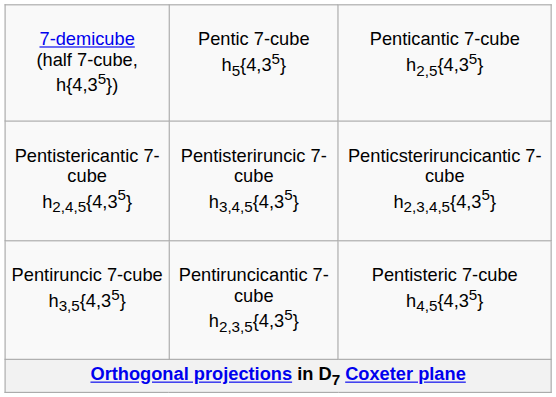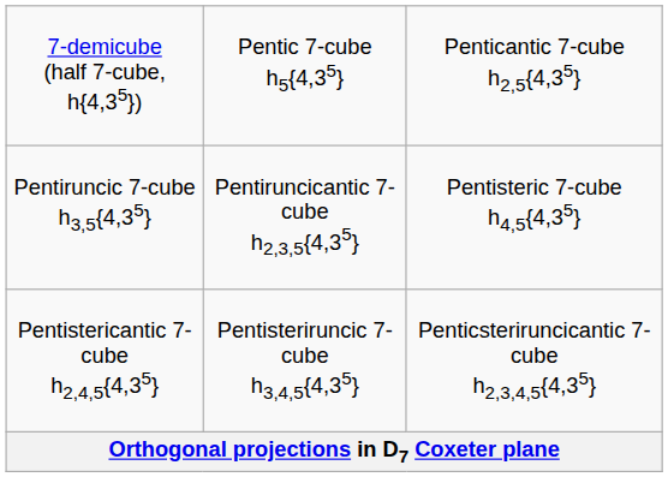 <table class=wikitable align=right width=480>
 <tr align=center valign=top>
 <td><br><a href='#'>7-demicube</a><br>(half 7-cube, h{4,3<sup>5</sup>})<br><br></td>
 <td><br>Pentic 7-cube<br>h<sub>5</sub>{4,3<sup>5</sup>}<br><br></td>
 <td><br>Penticantic 7-cube<br>h<sub>2,5</sub>{4,3<sup>5</sup>}<br><br></td>
 </tr>
 <tr align=center valign=top>
+<td><br>Pentiruncic 7-cube<br>h<sub>3,5</sub>{4,3<sup>5</sup>}<br><br></td>
+<td><br>Pentiruncicantic 7-cube<br>h<sub>2,3,5</sub>{4,3<sup>5</sup>}<br><br></td>
+<td><br>Pentisteric 7-cube<br>h<sub>4,5</sub>{4,3<sup>5</sup>}<br><br></td>
+</tr>
+<tr align=center valign=top>
 <td><br>Pentistericantic 7-cube<br>h<sub>2,4,5</sub>{4,3<sup>5</sup>}<br><br></td>
 <td><br>Pentisteriruncic 7-cube<br>h<sub>3,4,5</sub>{4,3<sup>5</sup>}<br><br></td>
 <td><br>Penticsteriruncicantic 7-cube<br>h<sub>2,3,4,5</sub>{4,3<sup>5</sup>}<br><br></td>
-</tr>
-<tr align=center valign=top>
-<td><br>Pentiruncic 7-cube<br>h<sub>3,5</sub>{4,3<sup>5</sup>}<br><br></td>
-<td><br>Pentiruncicantic 7-cube<br>h<sub>2,3,5</sub>{4,3<sup>5</sup>}<br><br></td>
-<td><br>Pentisteric 7-cube<br>h<sub>4,5</sub>{4,3<sup>5</sup>}<br><br></td>
 </tr>
 <tr>
 <th colspan=3><a href='#'>Orthogonal projections</a> in D<sub>7</sub> <a href='#'>Coxeter plane</a></th>
 </tr>
 </table>
